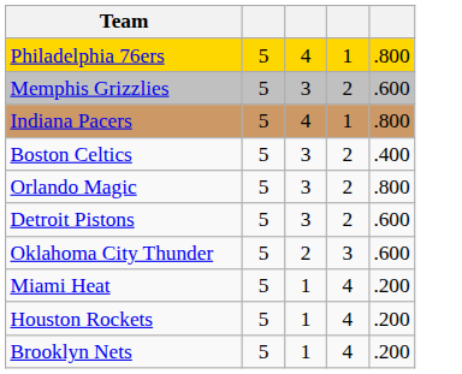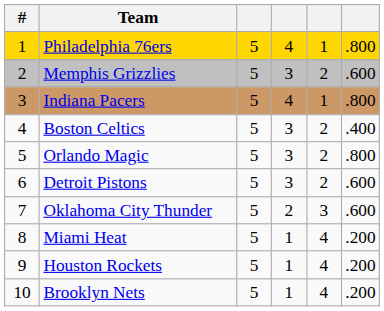 <table class="wikitable" style="text-align:center">
 <tr>
+<th width="25px">#</th>
 <th width="175px">Team</th>
 <th width="25px"></th>
 <th width="25px"></th>
 <th width="25px"></th>
 <th width="25px"></th>
 </tr>
 <tr style="background:gold;">
+<td>1</td>
 <td align="left"><a href='#'>Philadelphia 76ers</a></td>
 <td>5</td>
 <td>4</td>
 <td>1</td>
 <td>.800</td>
 </tr>
 <tr style="background:silver;">
+<td>2</td>
 <td align="left"><a href='#'>Memphis Grizzlies</a></td>
 <td>5</td>
 <td>3</td>
 <td>2</td>
 <td>.600</td>
 </tr>
 <tr style="background:#c96;">
+<td>3</td>
 <td align="left"><a href='#'>Indiana Pacers</a></td>
 <td>5</td>
 <td>4</td>
 <td>1</td>
 <td>.800</td>
 </tr>
 <tr>
+<td>4</td>
 <td align="left"><a href='#'>Boston Celtics</a></td>
 <td>5</td>
 <td>3</td>
 <td>2</td>
 <td>.400</td>
 </tr>
 <tr>
+<td>5</td>
 <td align="left"><a href='#'>Orlando Magic</a></td>
 <td>5</td>
 <td>3</td>
 <td>2</td>
 <td>.800</td>
 </tr>
 <tr>
+<td>6</td>
 <td align="left"><a href='#'>Detroit Pistons</a></td>
 <td>5</td>
 <td>3</td>
 <td>2</td>
 <td>.600</td>
 </tr>
 <tr>
+<td>7</td>
 <td align="left"><a href='#'>Oklahoma City Thunder</a></td>
 <td>5</td>
 <td>2</td>
 <td>3</td>
 <td>.600</td>
 </tr>
 <tr>
+<td>8</td>
 <td align="left"><a href='#'>Miami Heat</a></td>
 <td>5</td>
 <td>1</td>
 <td>4</td>
 <td>.200</td>
 </tr>
 <tr>
+<td>9</td>
 <td align="left"><a href='#'>Houston Rockets</a></td>
 <td>5</td>
 <td>1</td>
 <td>4</td>
 <td>.200</td>
 </tr>
 <tr>
+<td>10</td>
 <td align="left"><a href='#'>Brooklyn Nets</a></td>
 <td>5</td>
 <td>1</td>
 <td>4</td>
 <td>.200</td>
 </tr>
 </table>
